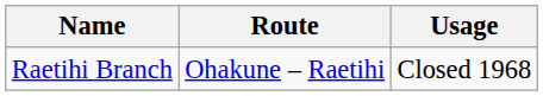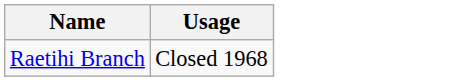 <table class="wikitable">
 <tr>
 <th>Name</th>
-<th>Route</th>
 <th>Usage</th>
 </tr>
 <tr>
 <td><a href='#'>Raetihi Branch</a></td>
-<td><a href='#'>Ohakune</a> – <a href='#'>Raetihi</a></td>
 <td>Closed 1968</td>
 </tr>
 </table>
